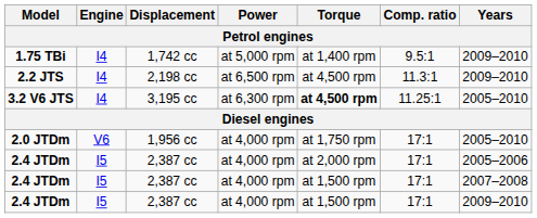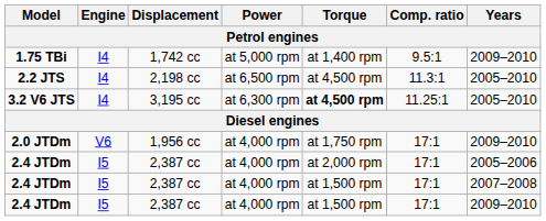 <table class="wikitable" style="text-align:center; font-size:90%;">
 <tr>
 <th>Model</th>
 <th>Engine</th>
 <th>Displacement</th>
 <th>Power</th>
 <th>Torque</th>
 <th>Comp. ratio</th>
 <th>Years</th>
 </tr>
 <tr>
 <th colspan="7">Petrol engines</th>
 </tr>
 <tr>
 <td><strong>1.75 TBi</strong></td>
 <td><a href='#'>I4</a></td>
 <td>1,742 cc</td>
 <td> at 5,000 rpm</td>
 <td> at 1,400 rpm</td>
 <td>9.5:1</td>
 <td>2009–2010</td>
 </tr>
 <tr>
 <td><strong>2.2 JTS</strong></td>
 <td><a href='#'>I4</a></td>
 <td>2,198 cc</td>
 <td> at 6,500 rpm</td>
 <td> at 4,500 rpm</td>
 <td>11.3:1</td>
-<td>2009–2010</td>
+<td>2005–2010</td>
 </tr>
 <tr>
 <td><strong>3.2 V6 JTS</strong></td>
 <td><a href='#'>I4</a></td>
 <td>3,195 cc</td>
 <td> at 6,300 rpm</td>
 <td><strong> at 4,500 rpm</strong></td>
 <td>11.25:1</td>
 <td>2005–2010</td>
 </tr>
 <tr>
 <th colspan="7">Diesel engines</th>
 </tr>
 <tr>
 <td><strong>2.0 JTDm</strong></td>
 <td><a href='#'>V6</a></td>
 <td>1,956 cc</td>
 <td> at 4,000 rpm</td>
 <td> at 1,750 rpm</td>
 <td>17:1</td>
-<td>2005–2010</td>
+<td>2009–2010</td>
 </tr>
 <tr>
 <td><strong>2.4 JTDm</strong></td>
 <td><a href='#'>I5</a></td>
 <td>2,387 cc</td>
 <td> at 4,000 rpm</td>
 <td> at 2,000 rpm</td>
 <td>17:1</td>
 <td>2005–2006</td>
 </tr>
 <tr>
 <td><strong>2.4 JTDm</strong></td>
 <td><a href='#'>I5</a></td>
 <td>2,387 cc</td>
 <td> at 4,000 rpm</td>
 <td> at 1,500 rpm</td>
 <td>17:1</td>
 <td>2007–2008</td>
 </tr>
 <tr>
 <td><strong>2.4 JTDm</strong></td>
 <td><a href='#'>I5</a></td>
 <td>2,387 cc</td>
 <td> at 4,000 rpm</td>
 <td> at 1,500 rpm</td>
 <td>17:1</td>
 <td>2009–2010</td>
 </tr>
 </table>
